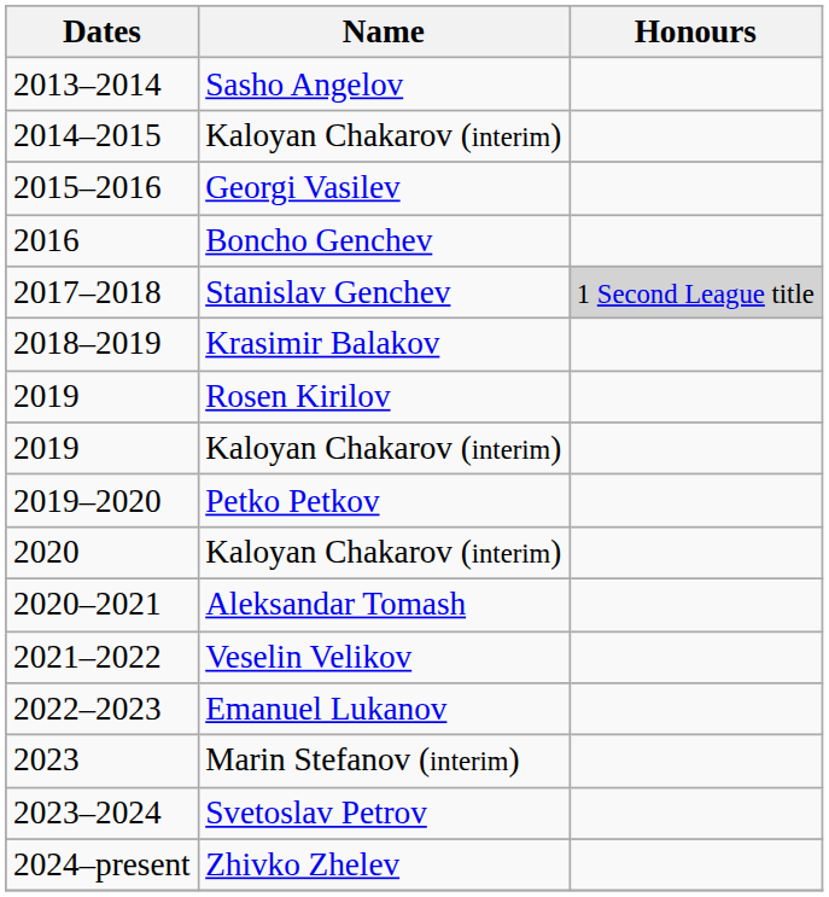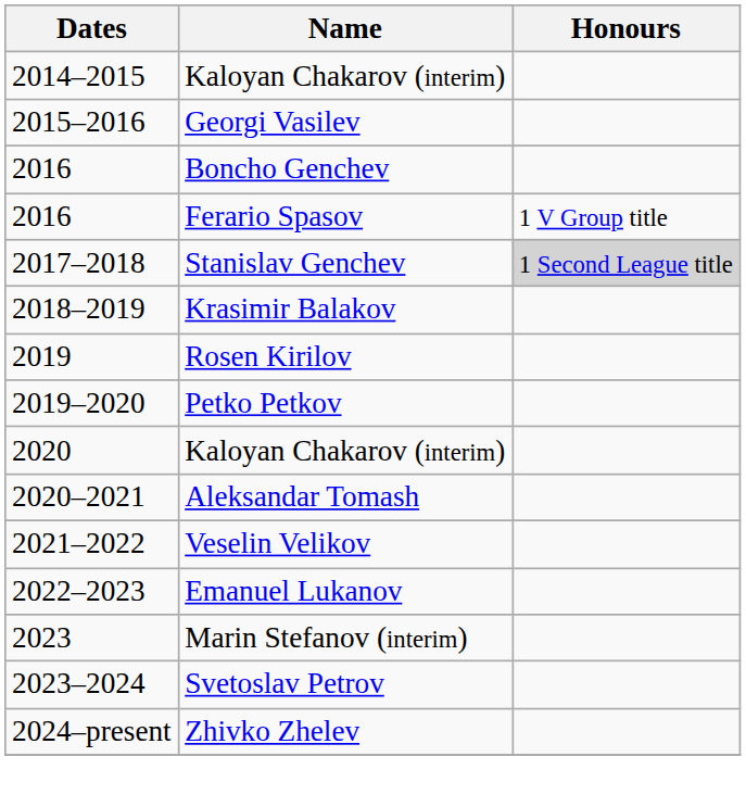 <table class="wikitable">
 <tr>
 <th>Dates</th>
 <th>Name</th>
 <th>Honours</th>
-</tr>
-<tr>
-<td>2013–2014</td>
-<td> <a href='#'>Sasho Angelov</a></td>
-<td></td>
 </tr>
 <tr>
 <td>2014–2015</td>
 <td> Kaloyan Chakarov (<small>interim</small>)</td>
 <td></td>
 </tr>
 <tr>
 <td>2015–2016</td>
 <td> <a href='#'>Georgi Vasilev</a></td>
 <td></td>
 </tr>
 <tr>
 <td>2016</td>
 <td> <a href='#'>Boncho Genchev</a></td>
 <td></td>
 </tr>
 <tr>
+<td>2016</td>
+<td> <a href='#'>Ferario Spasov</a></td>
+<td><small>1 <a href='#'>V Group</a> title</small></td>
+</tr>
+<tr>
 <td>2017–2018</td>
 <td> <a href='#'>Stanislav Genchev</a></td>
 <td style="background: lightgrey;"><small>1 <a href='#'>Second League</a> title</small></td>
 </tr>
 <tr>
 <td>2018–2019</td>
 <td> <a href='#'>Krasimir Balakov</a></td>
 <td></td>
 </tr>
 <tr>
 <td>2019</td>
 <td> <a href='#'>Rosen Kirilov</a></td>
-<td></td>
-</tr>
-<tr>
-<td>2019</td>
-<td> Kaloyan Chakarov (<small>interim</small>)</td>
 <td></td>
 </tr>
 <tr>
 <td>2019–2020</td>
 <td> <a href='#'>Petko Petkov</a></td>
 <td></td>
 </tr>
 <tr>
 <td>2020</td>
 <td> Kaloyan Chakarov (<small>interim</small>)</td>
 <td></td>
 </tr>
 <tr>
 <td>2020–2021</td>
 <td> <a href='#'>Aleksandar Tomash</a></td>
 <td></td>
 </tr>
 <tr>
 <td>2021–2022</td>
 <td> <a href='#'>Veselin Velikov</a></td>
 <td></td>
 </tr>
 <tr>
 <td>2022–2023</td>
 <td> <a href='#'>Emanuel Lukanov</a></td>
 <td></td>
 </tr>
 <tr>
 <td>2023</td>
 <td> Marin Stefanov (<small>interim</small>)</td>
 <td></td>
 </tr>
 <tr>
 <td>2023–2024</td>
 <td> <a href='#'>Svetoslav Petrov</a></td>
 <td></td>
 </tr>
 <tr>
 <td>2024–present</td>
 <td> <a href='#'>Zhivko Zhelev</a></td>
 <td></td>
 </tr>
 <tr>
 </tr>
 </table>
